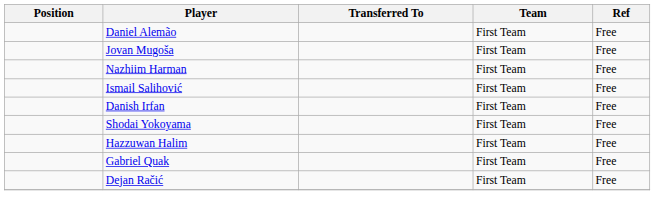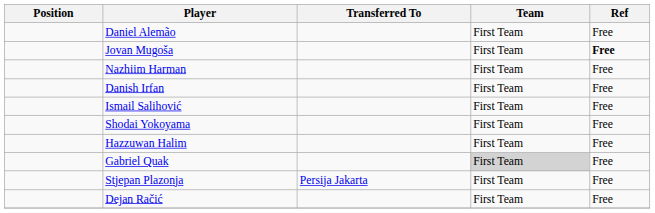 <table class="wikitable sortable" style="width:70%; text-align:center; font-size:100%; text-align:left;">
 <tr>
 <th>Position</th>
 <th>Player</th>
 <th>Transferred To</th>
 <th>Team</th>
 <th>Ref</th>
 </tr>
 <tr>
 <td></td>
 <td> <a href='#'>Daniel Alemão</a></td>
 <td></td>
 <td>First Team</td>
 <td>Free </td>
 </tr>
 <tr>
 <td></td>
 <td> <a href='#'>Jovan Mugoša</a></td>
 <td></td>
 <td>First Team</td>
-<td>Free </td>
+<td><strong>Free </strong></td>
 </tr>
 <tr>
 <td></td>
 <td> <a href='#'>Nazhiim Harman</a></td>
 <td></td>
 <td>First Team</td>
 <td>Free </td>
 </tr>
 <tr>
 <td></td>
-<td> <a href='#'>Ismail Salihović</a></td>
+<td> <a href='#'>Danish Irfan</a></td>
 <td></td>
 <td>First Team</td>
 <td>Free</td>
 </tr>
 <tr>
 <td></td>
-<td> <a href='#'>Danish Irfan</a></td>
+<td> <a href='#'>Ismail Salihović</a></td>
 <td></td>
 <td>First Team</td>
 <td>Free</td>
 </tr>
 <tr>
 <td></td>
 <td> <a href='#'>Shodai Yokoyama</a></td>
 <td></td>
 <td>First Team</td>
 <td>Free </td>
 </tr>
 <tr>
 <td></td>
 <td> <a href='#'>Hazzuwan Halim</a></td>
 <td></td>
 <td>First Team</td>
 <td>Free </td>
 </tr>
 <tr>
 <td></td>
 <td> <a href='#'>Gabriel Quak</a></td>
 <td></td>
+<td style="background: lightgrey;">First Team</td>
+<td>Free</td>
+</tr>
+<tr>
+<td></td>
+<td> <a href='#'>Stjepan Plazonja</a></td>
+<td> <a href='#'>Persija Jakarta</a></td>
 <td>First Team</td>
-<td>Free</td>
+<td>Free </td>
 </tr>
 <tr>
 <td></td>
 <td> <a href='#'>Dejan Račić</a></td>
 <td></td>
 <td>First Team</td>
 <td>Free </td>
 </tr>
 <tr>
 </tr>
 </table>
